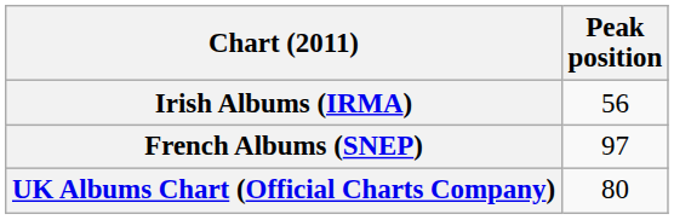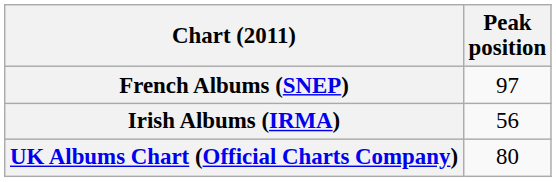 <table class="wikitable plainrowheaders sortable">
 <tr>
 <th scope="col">Chart (2011)</th>
 <th scope="col">Peak<br>position</th>
 </tr>
 <tr>
+<th scope="row">French Albums (<a href='#'>SNEP</a>)</th>
+<td align="center">97</td>
+</tr>
+<tr>
 <th scope="row">Irish Albums (<a href='#'>IRMA</a>)</th>
 <td align="center">56</td>
-</tr>
-<tr>
-<th scope="row">French Albums (<a href='#'>SNEP</a>)</th>
-<td align="center">97</td>
 </tr>
 <tr>
 <th scope="row"><a href='#'>UK Albums Chart</a> (<a href='#'>Official Charts Company</a>)</th>
 <td align="center">80</td>
 </tr>
 </table>
